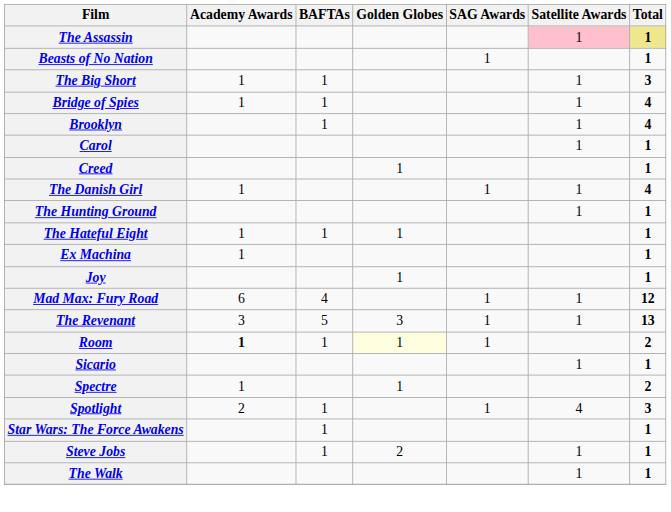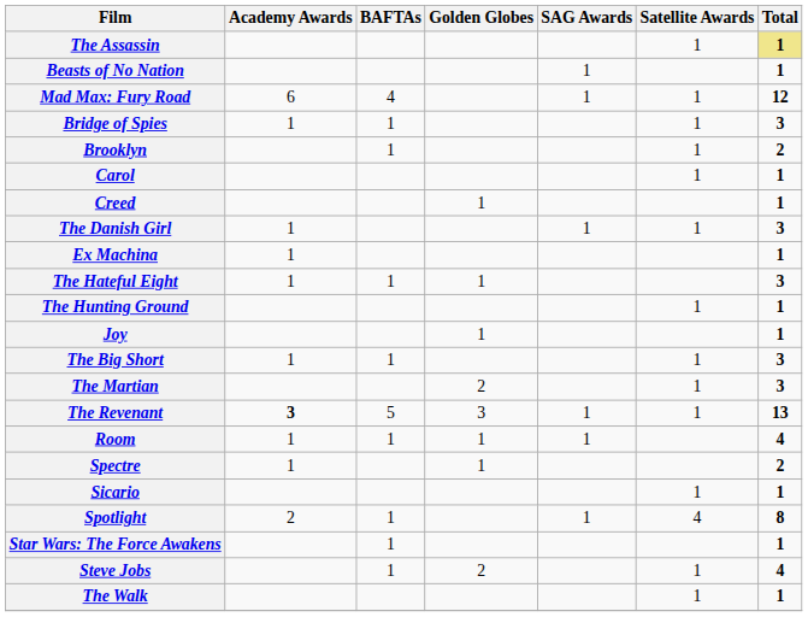 <table class="sortable wikitable plainrowheaders" style="text-align:center">
 <tr>
 <th>Film</th>
 <th>Academy Awards</th>
 <th>BAFTAs</th>
 <th>Golden Globes</th>
 <th>SAG Awards</th>
 <th>Satellite Awards</th>
 <th>Total</th>
 </tr>
 <tr>
 <th scope="row"><em><a href='#'>The Assassin</a></em></th>
 <td></td>
 <td></td>
 <td></td>
 <td></td>
-<td style="background: pink;">1</td>
+<td>1</td>
 <td style="background: khaki;"><strong>1</strong></td>
 </tr>
 <tr>
 <th scope="row"><em><a href='#'>Beasts of No Nation</a></em></th>
 <td></td>
 <td></td>
 <td></td>
 <td>1</td>
 <td></td>
 <td><strong>1</strong></td>
 </tr>
 <tr>
-<th scope="row"><em><a href='#'>The Big Short</a></em></th>
+<th scope="row"><em><a href='#'>Mad Max: Fury Road</a></em></th>
+<td>6</td>
+<td>4</td>
+<td></td>
+<td>1</td>
+<td>1</td>
+<td><strong>12</strong></td>
+</tr>
+<tr>
+<th scope="row"><em><a href='#'>Bridge of Spies</a></em></th>
 <td>1</td>
 <td>1</td>
 <td></td>
 <td></td>
 <td>1</td>
 <td><strong>3</strong></td>
 </tr>
 <tr>
-<th scope="row"><em><a href='#'>Bridge of Spies</a></em></th>
-<td>1</td>
-<td>1</td>
-<td></td>
-<td></td>
-<td>1</td>
-<td><strong>4</strong></td>
-</tr>
-<tr>
 <th scope="row"><em><a href='#'>Brooklyn</a></em></th>
 <td></td>
 <td>1</td>
 <td></td>
 <td></td>
 <td>1</td>
-<td><strong>4</strong></td>
+<td><strong>2</strong></td>
 </tr>
 <tr>
 <th scope="row"><em><a href='#'>Carol</a></em></th>
 <td></td>
 <td></td>
 <td></td>
 <td></td>
 <td>1</td>
 <td><strong>1</strong></td>
 </tr>
 <tr>
 <th scope="row"><em><a href='#'>Creed</a></em></th>
 <td></td>
 <td></td>
 <td>1</td>
 <td></td>
 <td></td>
 <td><strong>1</strong></td>
 </tr>
 <tr>
 <th scope="row"><em><a href='#'>The Danish Girl</a></em></th>
 <td>1</td>
 <td></td>
 <td></td>
 <td>1</td>
 <td>1</td>
-<td><strong>4</strong></td>
+<td><strong>3</strong></td>
 </tr>
 <tr>
-<th scope="row"><em><a href='#'>The Hunting Ground</a></em></th>
+<th scope="row"><em><a href='#'>Ex Machina</a></em></th>
+<td>1</td>
 <td></td>
 <td></td>
 <td></td>
 <td></td>
-<td>1</td>
 <td><strong>1</strong></td>
 </tr>
 <tr>
 <th scope="row"><em><a href='#'>The Hateful Eight</a></em></th>
 <td>1</td>
 <td>1</td>
 <td>1</td>
 <td></td>
 <td></td>
-<td><strong>1</strong></td>
+<td><strong>3</strong></td>
 </tr>
 <tr>
-<th scope="row"><em><a href='#'>Ex Machina</a></em></th>
-<td>1</td>
+<th scope="row"><em><a href='#'>The Hunting Ground</a></em></th>
 <td></td>
 <td></td>
 <td></td>
 <td></td>
+<td>1</td>
 <td><strong>1</strong></td>
 </tr>
 <tr>
 <th scope="row"><em><a href='#'>Joy</a></em></th>
 <td></td>
 <td></td>
 <td>1</td>
 <td></td>
 <td></td>
 <td><strong>1</strong></td>
 </tr>
 <tr>
-<th scope="row"><em><a href='#'>Mad Max: Fury Road</a></em></th>
-<td>6</td>
-<td>4</td>
+<th scope="row"><em><a href='#'>The Big Short</a></em></th>
+<td>1</td>
+<td>1</td>
+<td></td>
 <td></td>
 <td>1</td>
+<td><strong>3</strong></td>
+</tr>
+<tr>
+<th scope="row"><em><a href='#'>The Martian</a></em></th>
+<td></td>
+<td></td>
+<td>2</td>
+<td></td>
 <td>1</td>
-<td><strong>12</strong></td>
+<td><strong>3</strong></td>
 </tr>
 <tr>
 <th scope="row"><em><a href='#'>The Revenant</a></em></th>
-<td>3</td>
+<td><strong>3</strong></td>
 <td>5</td>
 <td>3</td>
 <td>1</td>
 <td>1</td>
 <td><strong>13</strong></td>
 </tr>
 <tr>
 <th scope="row"><em><a href='#'>Room</a></em></th>
-<td><strong>1</strong></td>
 <td>1</td>
-<td style="background: lightyellow;">1</td>
 <td>1</td>
+<td>1</td>
+<td>1</td>
+<td></td>
+<td><strong>4</strong></td>
+</tr>
+<tr>
+<th scope="row"><em><a href='#'>Spectre</a></em></th>
+<td>1</td>
+<td></td>
+<td>1</td>
+<td></td>
 <td></td>
 <td><strong>2</strong></td>
 </tr>
 <tr>
 <th scope="row"><em><a href='#'>Sicario</a></em></th>
 <td></td>
 <td></td>
 <td></td>
 <td></td>
 <td>1</td>
 <td><strong>1</strong></td>
 </tr>
 <tr>
-<th scope="row"><em><a href='#'>Spectre</a></em></th>
-<td>1</td>
-<td></td>
-<td>1</td>
-<td></td>
-<td></td>
-<td><strong>2</strong></td>
-</tr>
-<tr>
 <th scope="row"><em><a href='#'>Spotlight</a></em></th>
 <td>2</td>
 <td>1</td>
 <td></td>
 <td>1</td>
 <td>4</td>
-<td><strong>3</strong></td>
+<td><strong>8</strong></td>
 </tr>
 <tr>
 <th scope="row"><em><a href='#'>Star Wars: The Force Awakens</a></em></th>
 <td></td>
 <td>1</td>
 <td></td>
 <td></td>
 <td></td>
 <td><strong>1</strong></td>
 </tr>
 <tr>
 <th scope="row"><em><a href='#'>Steve Jobs</a></em></th>
 <td></td>
 <td>1</td>
 <td>2</td>
 <td></td>
 <td>1</td>
-<td><strong>1</strong></td>
+<td><strong>4</strong></td>
 </tr>
 <tr>
 <th scope="row"><em><a href='#'>The Walk</a></em></th>
 <td></td>
 <td></td>
 <td></td>
 <td></td>
 <td>1</td>
 <td><strong>1</strong></td>
 </tr>
 <tr>
 </tr>
 </table>
